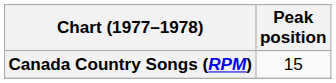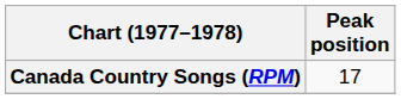 <table class="wikitable sortable plainrowheaders" style="text-align:center">
 <tr>
 <th scope="col">Chart (1977–1978)</th>
 <th scope="col">Peak<br> position</th>
 </tr>
 <tr>
 <th scope="row">Canada Country Songs (<em><a href='#'>RPM</a></em>)</th>
-<td>15</td>
+<td>17</td>
 </tr>
 <tr>
 </tr>
 <tr>
 </tr>
 </table>
